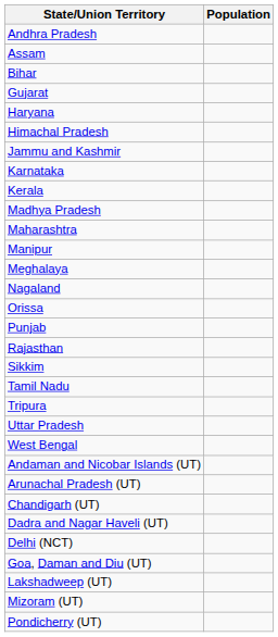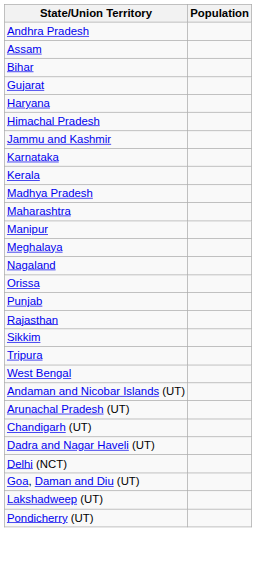 <table class="wikitable sortable collapsable">
 <tr>
 <th>State/Union Territory</th>
 <th>Population</th>
 </tr>
 <tr>
 <td><a href='#'>Andhra Pradesh</a></td>
 <td align=right></td>
 </tr>
 <tr>
 <td><a href='#'>Assam</a></td>
 <td align=right></td>
 </tr>
 <tr>
 <td><a href='#'>Bihar</a></td>
 <td align=right></td>
 </tr>
 <tr>
 <td><a href='#'>Gujarat</a></td>
 <td align=right></td>
 </tr>
 <tr>
 <td><a href='#'>Haryana</a></td>
 <td align=right></td>
 </tr>
 <tr>
 <td><a href='#'>Himachal Pradesh</a></td>
 <td align=right></td>
 </tr>
 <tr>
 <td><a href='#'>Jammu and Kashmir</a></td>
 <td align=right></td>
 </tr>
 <tr>
 <td><a href='#'>Karnataka</a></td>
 <td align=right></td>
 </tr>
 <tr>
 <td><a href='#'>Kerala</a></td>
 <td align=right></td>
 </tr>
 <tr>
 <td><a href='#'>Madhya Pradesh</a></td>
 <td align=right></td>
 </tr>
 <tr>
 <td><a href='#'>Maharashtra</a></td>
 <td align=right></td>
 </tr>
 <tr>
 <td><a href='#'>Manipur</a></td>
 <td align=right></td>
 </tr>
 <tr>
 <td><a href='#'>Meghalaya</a></td>
 <td align=right></td>
 </tr>
 <tr>
 <td><a href='#'>Nagaland</a></td>
 <td align=right></td>
 </tr>
 <tr>
 <td><a href='#'>Orissa</a></td>
 <td align=right></td>
 </tr>
 <tr>
 <td><a href='#'>Punjab</a></td>
 <td align=right></td>
 </tr>
 <tr>
 <td><a href='#'>Rajasthan</a></td>
 <td align=right></td>
 </tr>
 <tr>
 <td><a href='#'>Sikkim</a></td>
 <td align=right></td>
 </tr>
 <tr>
-<td><a href='#'>Tamil Nadu</a></td>
-<td align=right></td>
-</tr>
-<tr>
 <td><a href='#'>Tripura</a></td>
-<td align=right></td>
-</tr>
-<tr>
-<td><a href='#'>Uttar Pradesh</a></td>
 <td align=right></td>
 </tr>
 <tr>
 <td><a href='#'>West Bengal</a></td>
 <td align=right></td>
 </tr>
 <tr>
 <td><a href='#'>Andaman and Nicobar Islands</a> (UT)</td>
 <td align=right></td>
 </tr>
 <tr>
 <td><a href='#'>Arunachal Pradesh</a> (UT)</td>
 <td align=right></td>
 </tr>
 <tr>
 <td><a href='#'>Chandigarh</a> (UT)</td>
 <td align=right></td>
 </tr>
 <tr>
 <td><a href='#'>Dadra and Nagar Haveli</a> (UT)</td>
 <td align=right></td>
 </tr>
 <tr>
 <td><a href='#'>Delhi</a> (NCT)</td>
 <td align=right></td>
 </tr>
 <tr>
 <td><a href='#'>Goa</a>, <a href='#'>Daman and Diu</a> (UT)</td>
 <td align=right></td>
 </tr>
 <tr>
 <td><a href='#'>Lakshadweep</a> (UT)</td>
 <td align=right></td>
 </tr>
 <tr>
-<td><a href='#'>Mizoram</a> (UT)</td>
-<td align=right></td>
-</tr>
-<tr>
 <td><a href='#'>Pondicherry</a> (UT)</td>
 <td align=right></td>
 </tr>
 </table>
